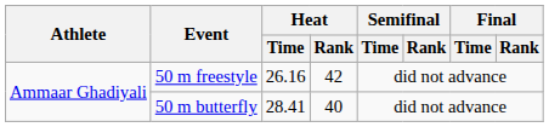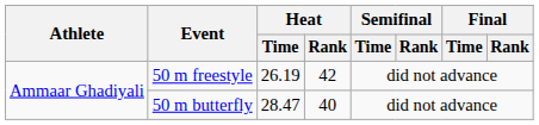 <table class=wikitable style="font-size:90%">
 <tr>
 <th rowspan=2>Athlete</th>
 <th rowspan=2>Event</th>
 <th colspan="2">Heat</th>
 <th colspan="2">Semifinal</th>
 <th colspan="2">Final</th>
 </tr>
 <tr style="font-size:95%">
 <th>Time</th>
 <th>Rank</th>
 <th>Time</th>
 <th>Rank</th>
 <th>Time</th>
 <th>Rank</th>
 </tr>
 <tr align=center>
 <td align=left rowspan=2><a href='#'>Ammaar Ghadiyali</a></td>
 <td align=left><a href='#'>50 m freestyle</a></td>
-<td>26.16</td>
+<td>26.19</td>
 <td>42</td>
 <td colspan=4>did not advance</td>
 </tr>
 <tr align=center>
 <td align=left><a href='#'>50 m butterfly</a></td>
-<td>28.41</td>
+<td>28.47</td>
 <td>40</td>
 <td colspan=4>did not advance</td>
 </tr>
 </table>
